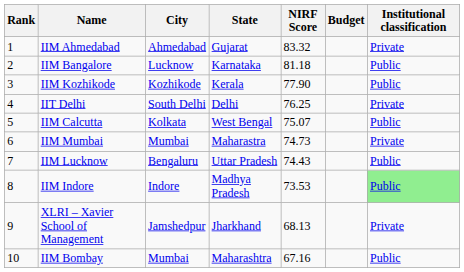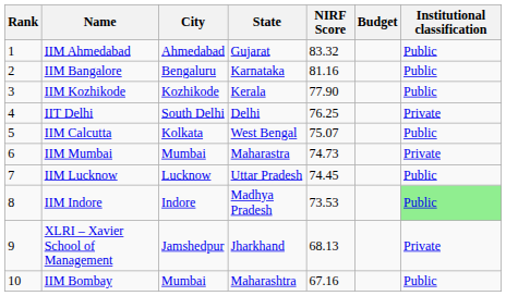 <table class="wikitable">
 <tr>
 <th>Rank</th>
 <th>Name</th>
 <th>City</th>
 <th>State</th>
 <th>NIRF Score</th>
 <th>Budget</th>
 <th>Institutional classification</th>
 </tr>
 <tr>
 <td>1</td>
 <td><a href='#'>IIM Ahmedabad</a></td>
 <td><a href='#'>Ahmedabad</a></td>
 <td><a href='#'>Gujarat</a></td>
 <td>83.32</td>
 <td></td>
-<td><a href='#'>Private</a></td>
+<td><a href='#'>Public</a></td>
 </tr>
 <tr>
 <td>2</td>
 <td><a href='#'>IIM Bangalore</a></td>
-<td><a href='#'>Lucknow</a></td>
+<td><a href='#'>Bengaluru</a></td>
 <td><a href='#'>Karnataka</a></td>
-<td>81.18</td>
+<td>81.16</td>
 <td></td>
 <td><a href='#'>Public</a></td>
 </tr>
 <tr>
 <td>3</td>
 <td><a href='#'>IIM Kozhikode</a></td>
 <td><a href='#'>Kozhikode</a></td>
 <td><a href='#'>Kerala</a></td>
 <td>77.90</td>
 <td></td>
 <td><a href='#'>Public</a></td>
 </tr>
 <tr>
 <td>4</td>
 <td><a href='#'>IIT Delhi</a></td>
 <td><a href='#'>South Delhi</a></td>
 <td><a href='#'>Delhi</a></td>
 <td>76.25</td>
 <td></td>
 <td><a href='#'>Private</a></td>
 </tr>
 <tr>
 <td>5</td>
 <td><a href='#'>IIM Calcutta</a></td>
 <td><a href='#'>Kolkata</a></td>
 <td><a href='#'>West Bengal</a></td>
 <td>75.07</td>
 <td></td>
 <td><a href='#'>Public</a></td>
 </tr>
 <tr>
 <td>6</td>
 <td><a href='#'>IIM Mumbai</a></td>
 <td><a href='#'>Mumbai</a></td>
 <td><a href='#'>Maharastra</a></td>
 <td>74.73</td>
 <td></td>
 <td><a href='#'>Private</a></td>
 </tr>
 <tr>
 <td>7</td>
 <td><a href='#'>IIM Lucknow</a></td>
-<td><a href='#'>Bengaluru</a></td>
+<td><a href='#'>Lucknow</a></td>
 <td><a href='#'>Uttar Pradesh</a></td>
-<td>74.43</td>
+<td>74.45</td>
 <td></td>
 <td><a href='#'>Public</a></td>
 </tr>
 <tr>
 <td>8</td>
 <td><a href='#'>IIM Indore</a></td>
 <td><a href='#'>Indore</a></td>
 <td><a href='#'>Madhya Pradesh</a></td>
 <td>73.53</td>
 <td></td>
 <td style="background: lightgreen;"><a href='#'>Public</a></td>
 </tr>
 <tr>
 <td>9</td>
 <td><a href='#'>XLRI – Xavier School of Management</a></td>
 <td><a href='#'>Jamshedpur</a></td>
 <td><a href='#'>Jharkhand</a></td>
 <td>68.13</td>
 <td></td>
 <td><a href='#'>Private</a></td>
 </tr>
 <tr>
 <td>10</td>
 <td><a href='#'>IIM Bombay</a></td>
 <td><a href='#'>Mumbai</a></td>
 <td><a href='#'>Maharashtra</a></td>
 <td>67.16</td>
 <td></td>
 <td><a href='#'>Public</a></td>
 </tr>
 </table>
